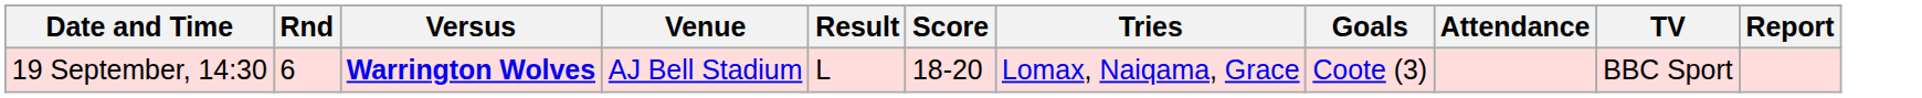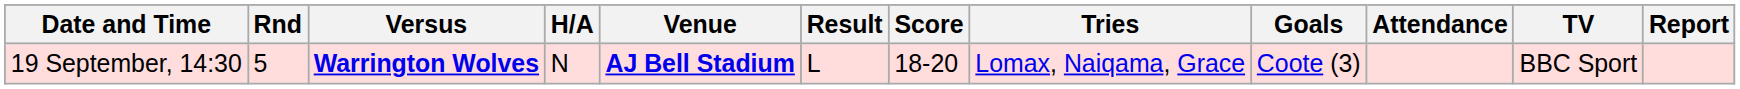 <table class="wikitable" style="font-size:85%;">
 <tr>
 <th>Date and Time</th>
 <th>Rnd</th>
 <th>Versus</th>
+<th>H/A</th>
 <th>Venue</th>
 <th>Result</th>
 <th>Score</th>
 <th>Tries</th>
 <th>Goals</th>
 <th>Attendance</th>
 <th>TV</th>
 <th>Report</th>
 </tr>
 <tr style="background:#ffdddd;" width=20 | >
 <td>19 September, 14:30</td>
-<td>6</td>
+<td>5</td>
 <td><strong> <a href='#'>Warrington Wolves</a></strong></td>
-<td><a href='#'>AJ Bell Stadium</a></td>
+<td>N</td>
+<td><strong><a href='#'>AJ Bell Stadium</a></strong></td>
 <td>L</td>
 <td>18-20</td>
 <td><a href='#'>Lomax</a>, <a href='#'>Naiqama</a>, <a href='#'>Grace</a></td>
 <td><a href='#'>Coote</a> (3)</td>
 <td></td>
 <td>BBC Sport</td>
 <td></td>
 </tr>
 </table>
